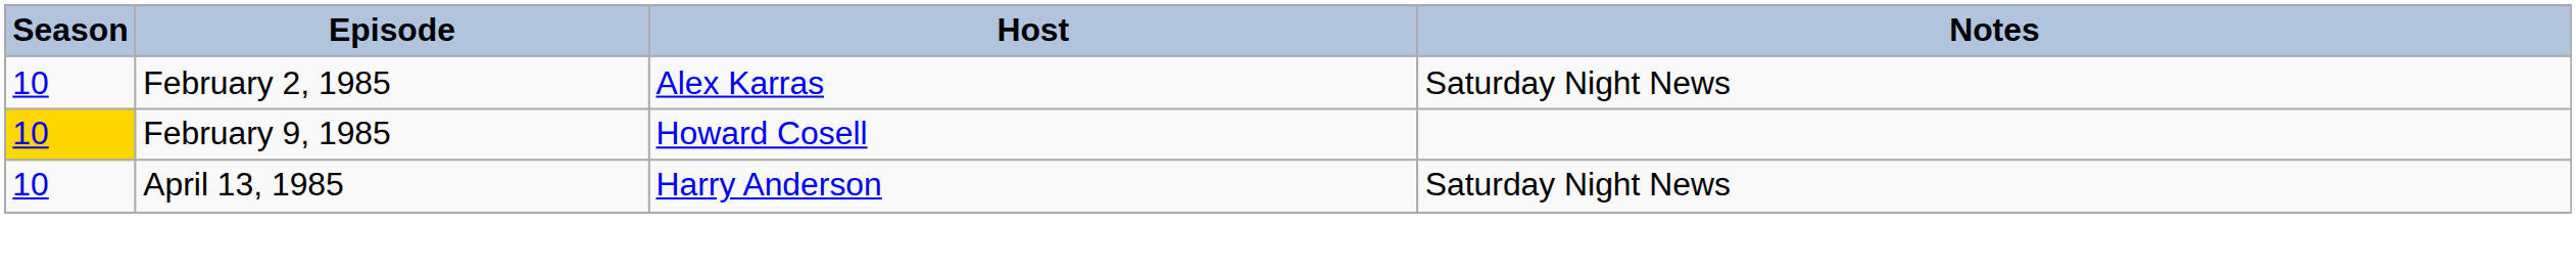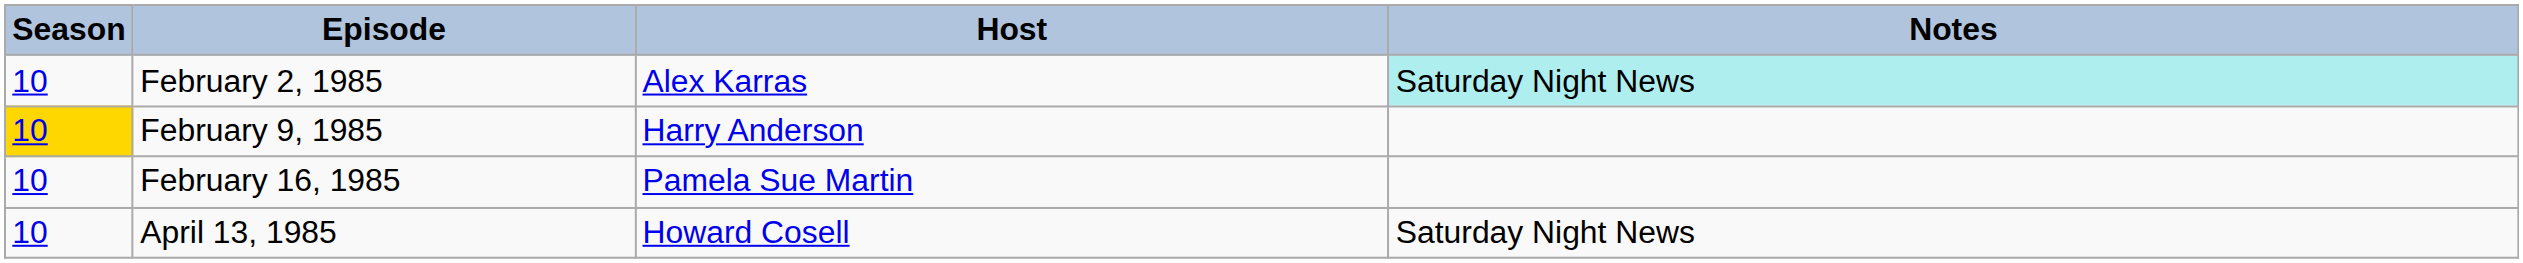 <table class="wikitable" style="width:100%;">
 <tr>
 <th style="background:#B0C4DE;" width="5%">Season</th>
 <th style="background:#B0C4DE;" width="20%">Episode</th>
 <th style="background:#B0C4DE;" width="30%">Host</th>
 <th style="background:#B0C4DE;" width="45%">Notes</th>
 </tr>
 <tr>
 <td><a href='#'>10</a></td>
 <td>February 2, 1985</td>
 <td><a href='#'>Alex Karras</a></td>
-<td>Saturday Night News</td>
+<td style="background: paleturquoise;">Saturday Night News</td>
 </tr>
 <tr>
 <td style="background: gold;"><a href='#'>10</a></td>
 <td>February 9, 1985</td>
-<td><a href='#'>Howard Cosell</a></td>
+<td><a href='#'>Harry Anderson</a></td>
+<td></td>
+</tr>
+<tr>
+<td><a href='#'>10</a></td>
+<td>February 16, 1985</td>
+<td><a href='#'>Pamela Sue Martin</a></td>
 <td></td>
 </tr>
 <tr>
 <td><a href='#'>10</a></td>
 <td>April 13, 1985</td>
-<td><a href='#'>Harry Anderson</a></td>
+<td><a href='#'>Howard Cosell</a></td>
 <td>Saturday Night News</td>
 </tr>
 </table>
